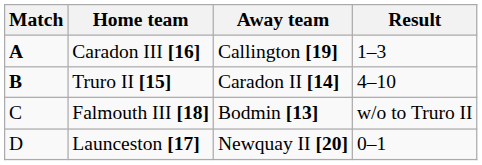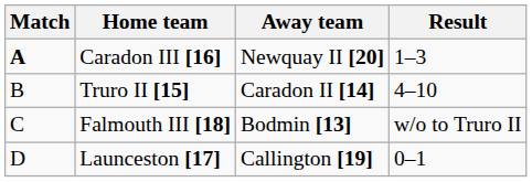 <table class="wikitable">
 <tr>
 <th>Match</th>
 <th>Home team</th>
 <th>Away team</th>
 <th>Result</th>
 </tr>
 <tr>
 <td><strong>A</strong></td>
 <td>Caradon III <strong>[16]</strong></td>
-<td>Callington <strong>[19]</strong></td>
+<td>Newquay II <strong>[20]</strong></td>
 <td>1–3</td>
 </tr>
 <tr>
-<td><strong>B</strong></td>
+<td>B</td>
 <td>Truro II <strong>[15]</strong></td>
 <td>Caradon II <strong>[14]</strong></td>
 <td>4–10</td>
 </tr>
 <tr>
 <td>C</td>
 <td>Falmouth III <strong>[18]</strong></td>
 <td>Bodmin <strong>[13]</strong></td>
 <td>w/o to Truro II</td>
 </tr>
 <tr>
 <td>D</td>
 <td>Launceston <strong>[17]</strong></td>
-<td>Newquay II <strong>[20]</strong></td>
+<td>Callington <strong>[19]</strong></td>
 <td>0–1</td>
 </tr>
 </table>
